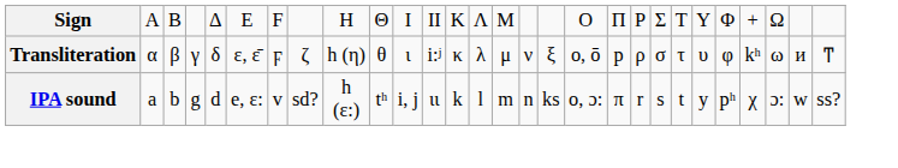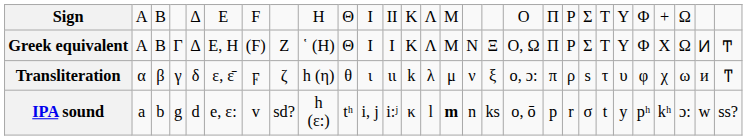 <table class="wikitable" style="white-space: nowrap; text-align: center;">
 <tr>
 <th style="white-space: normal;">Sign</th>
 <td>Α</td>
 <td>Β</td>
 <td></td>
 <td>Δ</td>
 <td>Ε</td>
 <td>F</td>
 <td></td>
 <td>Η</td>
 <td>Θ</td>
 <td>Ι</td>
 <td>ΙΙ</td>
 <td>Κ</td>
 <td>Λ</td>
 <td>Μ</td>
 <td></td>
 <td></td>
 <td>Ο</td>
 <td>Π</td>
 <td>Ρ</td>
 <td>Σ</td>
 <td>Τ</td>
 <td>Υ</td>
 <td>Φ</td>
 <td>+</td>
 <td>Ω</td>
 <td></td>
 <td></td>
 </tr>
 <tr>
+<th style="white-space: normal;">Greek equivalent</th>
+<td>Α</td>
+<td>Β</td>
+<td>Γ</td>
+<td>Δ</td>
+<td>Ε, Η</td>
+<td>(Ϝ)</td>
+<td>Ζ</td>
+<td>῾ (Η)</td>
+<td>Θ</td>
+<td>Ι</td>
+<td>Ι</td>
+<td>Κ</td>
+<td>Λ</td>
+<td>Μ</td>
+<td>Ν</td>
+<td>Ξ</td>
+<td>Ο, Ω</td>
+<td>Π</td>
+<td>Ρ</td>
+<td>Σ</td>
+<td>Τ</td>
+<td>Υ</td>
+<td>Φ</td>
+<td>Χ</td>
+<td>Ω</td>
+<td>Ͷ</td>
+<td>Ͳ</td>
+</tr>
+<tr>
 <th style="white-space: normal;">Transliteration</th>
 <td>α</td>
 <td>β</td>
 <td>γ</td>
 <td>δ</td>
 <td>ε, ε̄</td>
 <td>ϝ</td>
 <td>ζ</td>
 <td>h (η)</td>
 <td>θ</td>
 <td>ι</td>
-<td>i:ʲ</td>
-<td>κ</td>
+<td>ιι</td>
+<td>k</td>
 <td>λ</td>
 <td>μ</td>
 <td>ν</td>
 <td>ξ</td>
-<td>ο, ō</td>
-<td>p</td>
+<td>o, ɔ:</td>
+<td>π</td>
 <td>ρ</td>
-<td>σ</td>
+<td>s</td>
 <td>τ</td>
 <td>υ</td>
 <td>φ</td>
-<td>kʰ</td>
+<td>χ</td>
 <td>ω</td>
 <td>и</td>
 <td>ͳ</td>
 </tr>
 <tr>
 <th style="white-space: normal;"><a href='#'>IPA</a> sound</th>
 <td>a</td>
 <td>b</td>
 <td>g</td>
 <td>d</td>
 <td>e, ɛ:</td>
 <td>v</td>
 <td>sd?</td>
 <td>h<br>(ɛ:)</td>
 <td>tʰ</td>
 <td>i, j</td>
-<td>ιι</td>
-<td>k</td>
+<td>i:ʲ</td>
+<td>κ</td>
 <td>l</td>
-<td>m</td>
+<td><strong>m</strong></td>
 <td>n</td>
 <td>ks</td>
-<td>o, ɔ:</td>
-<td>π</td>
+<td>ο, ō</td>
+<td>p</td>
 <td>r</td>
-<td>s</td>
+<td>σ</td>
 <td>t</td>
 <td>y</td>
 <td>pʰ</td>
-<td>χ</td>
+<td>kʰ</td>
 <td>ɔ:</td>
 <td>w</td>
 <td>ss?</td>
 </tr>
 </table>
